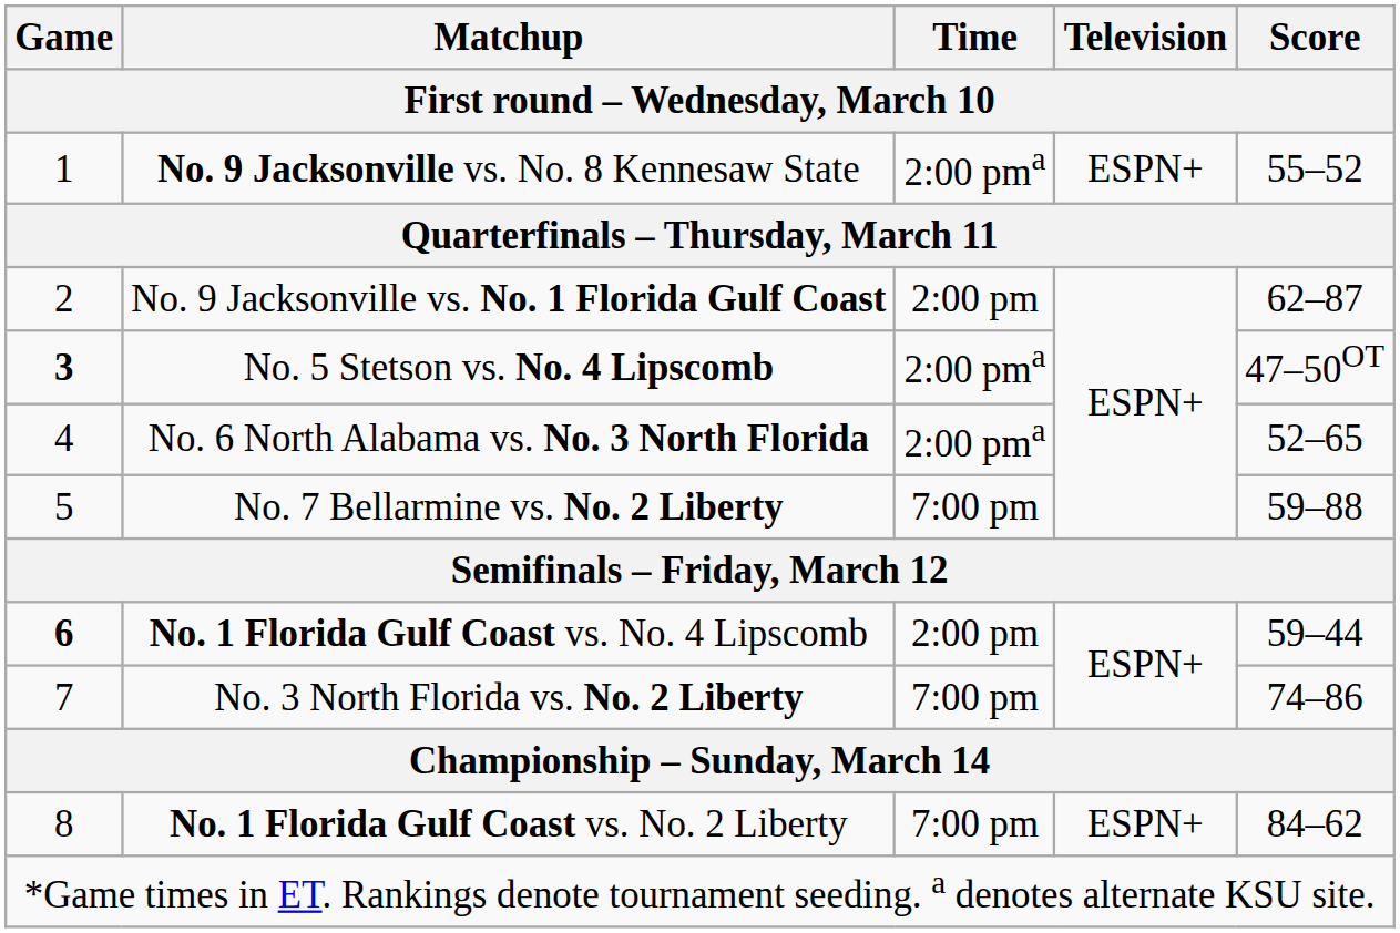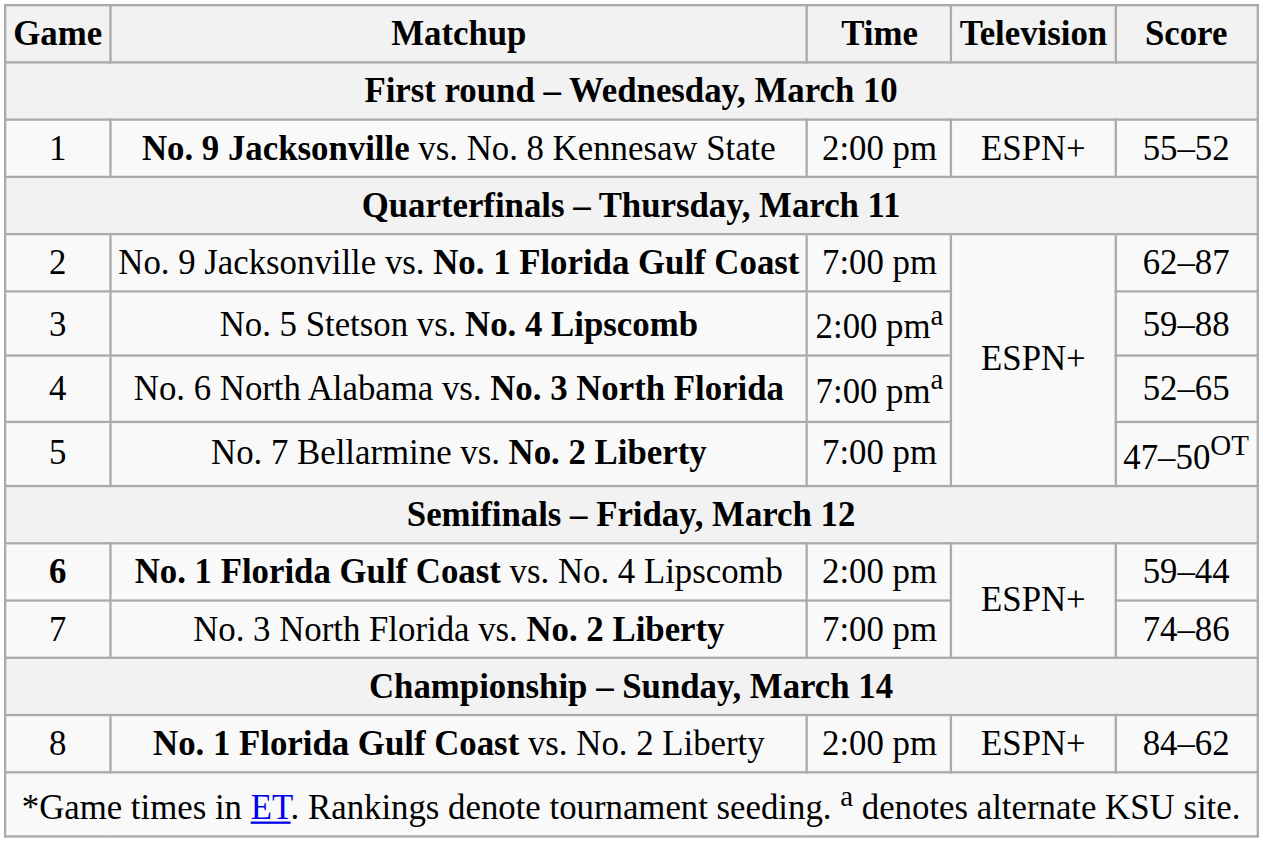 <table class="wikitable" style="font-size: 95%; text-align:center">
 <tr>
 <th>Game</th>
 <th>Matchup</th>
 <th>Time</th>
 <th>Television</th>
 <th>Score</th>
 </tr>
 <tr align="center">
 <th colspan=6>First round – Wednesday, March 10</th>
 </tr>
 <tr align="center">
 <td>1</td>
 <td><strong>No. 9 Jacksonville</strong> vs. No. 8 Kennesaw State</td>
-<td>2:00 pm<sup>a</sup></td>
+<td>2:00 pm</td>
 <td>ESPN+</td>
 <td>55–52</td>
 </tr>
 <tr>
 <th colspan=6>Quarterfinals – Thursday, March 11</th>
 </tr>
 <tr>
 <td>2</td>
 <td>No. 9 Jacksonville vs. <strong>No. 1 Florida Gulf Coast</strong></td>
-<td>2:00 pm</td>
+<td>7:00 pm</td>
 <td rowspan=4>ESPN+</td>
 <td>62–87</td>
 </tr>
 <tr>
-<td><strong>3</strong></td>
+<td>3</td>
 <td>No. 5 Stetson vs. <strong>No. 4 Lipscomb</strong></td>
 <td>2:00 pm<sup>a</sup></td>
-<td>47–50<sup>OT</sup></td>
+<td>59–88</td>
 </tr>
 <tr>
 <td>4</td>
 <td>No. 6 North Alabama vs. <strong>No. 3 North Florida</strong></td>
-<td>2:00 pm<sup>a</sup></td>
+<td>7:00 pm<sup>a</sup></td>
 <td>52–65</td>
 </tr>
 <tr>
 <td>5</td>
 <td>No. 7 Bellarmine vs. <strong>No. 2 Liberty</strong></td>
 <td>7:00 pm</td>
-<td>59–88</td>
+<td>47–50<sup>OT</sup></td>
 </tr>
 <tr>
 <th colspan=6>Semifinals – Friday, March 12</th>
 </tr>
 <tr>
 <td><strong>6</strong></td>
 <td><strong>No. 1 Florida Gulf Coast</strong> vs. No. 4 Lipscomb</td>
 <td>2:00 pm</td>
 <td rowspan=2>ESPN+</td>
 <td>59–44</td>
 </tr>
 <tr>
 <td>7</td>
 <td>No. 3 North Florida vs. <strong>No. 2 Liberty</strong></td>
 <td>7:00 pm</td>
 <td>74–86</td>
 </tr>
 <tr>
 <th colspan=6>Championship – Sunday, March 14</th>
 </tr>
 <tr>
 <td>8</td>
 <td><strong>No. 1 Florida Gulf Coast</strong> vs. No. 2 Liberty</td>
-<td>7:00 pm</td>
+<td>2:00 pm</td>
 <td>ESPN+</td>
 <td>84–62</td>
 </tr>
 <tr>
 <td colspan=5>*Game times in <a href='#'>ET</a>. Rankings denote tournament seeding. <sup>a</sup> denotes alternate KSU site.</td>
 </tr>
 </table>
